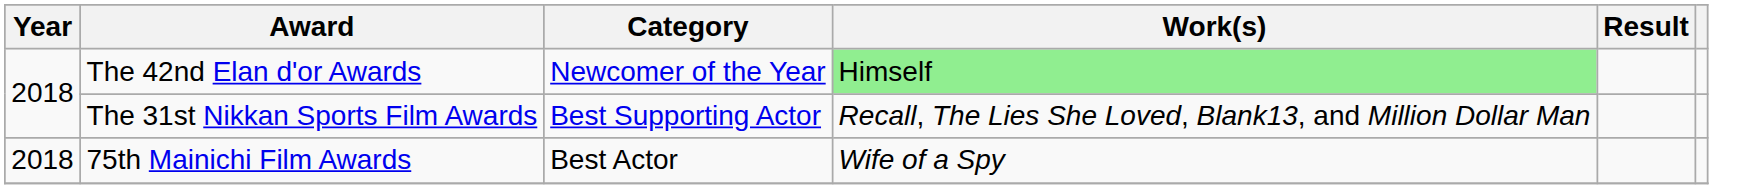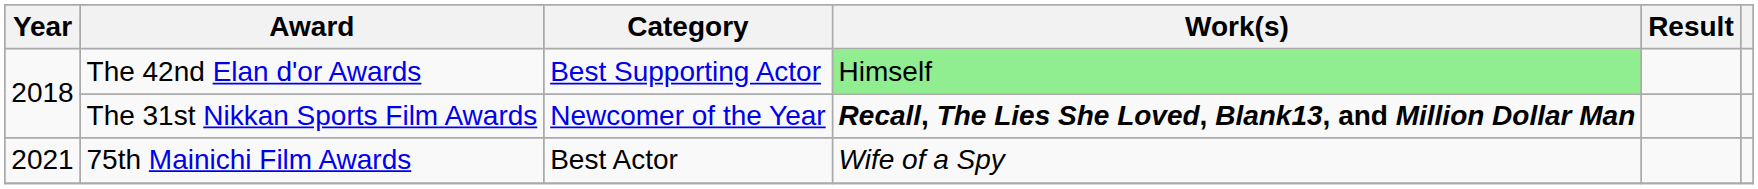 <table class="wikitable sortable">
 <tr>
 <th>Year</th>
 <th>Award</th>
 <th>Category</th>
 <th>Work(s)</th>
 <th>Result</th>
 <th class="unsortable"></th>
 </tr>
 <tr>
 <td rowspan="2">2018</td>
 <td>The 42nd <a href='#'>Elan d'or Awards</a></td>
-<td><a href='#'>Newcomer of the Year</a></td>
+<td><a href='#'>Best Supporting Actor</a></td>
 <td style="background: lightgreen;">Himself</td>
 <td></td>
 <td></td>
 </tr>
 <tr>
 <td>The 31st <a href='#'>Nikkan Sports Film Awards</a></td>
-<td><a href='#'>Best Supporting Actor</a></td>
-<td><em>Recall</em>, <em>The Lies She Loved</em>, <em>Blank13</em>, and <em>Million Dollar Man</em></td>
+<td><a href='#'>Newcomer of the Year</a></td>
+<td><strong><em>Recall</em>, <em>The Lies She Loved</em>, <em>Blank13</em>, and <em>Million Dollar Man</em></strong></td>
 <td></td>
 <td></td>
 </tr>
 <tr>
-<td>2018</td>
+<td>2021</td>
 <td>75th <a href='#'>Mainichi Film Awards</a></td>
 <td>Best Actor</td>
 <td><em>Wife of a Spy</em></td>
 <td></td>
 <td></td>
 </tr>
 <tr>
 </tr>
 </table>
